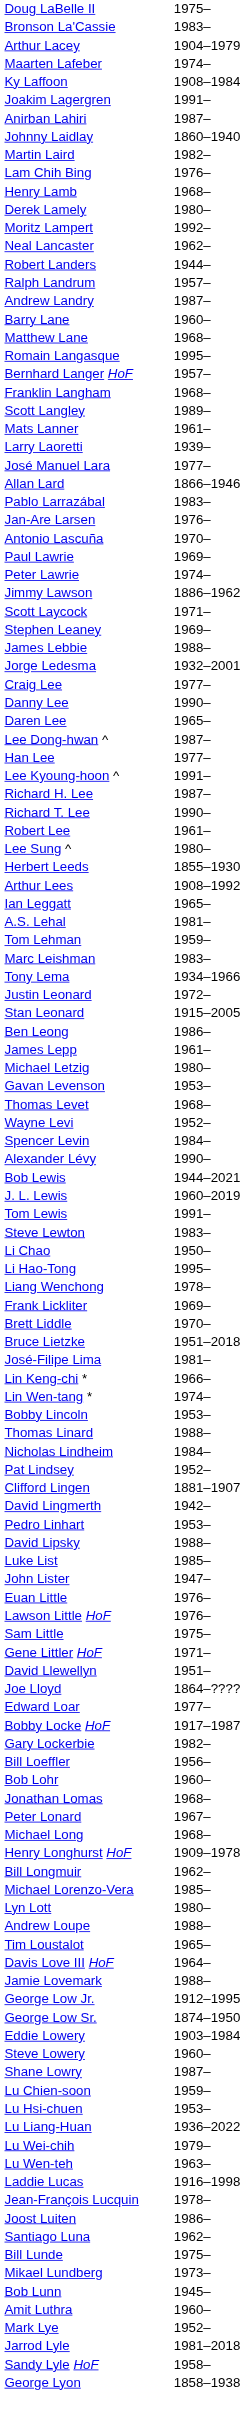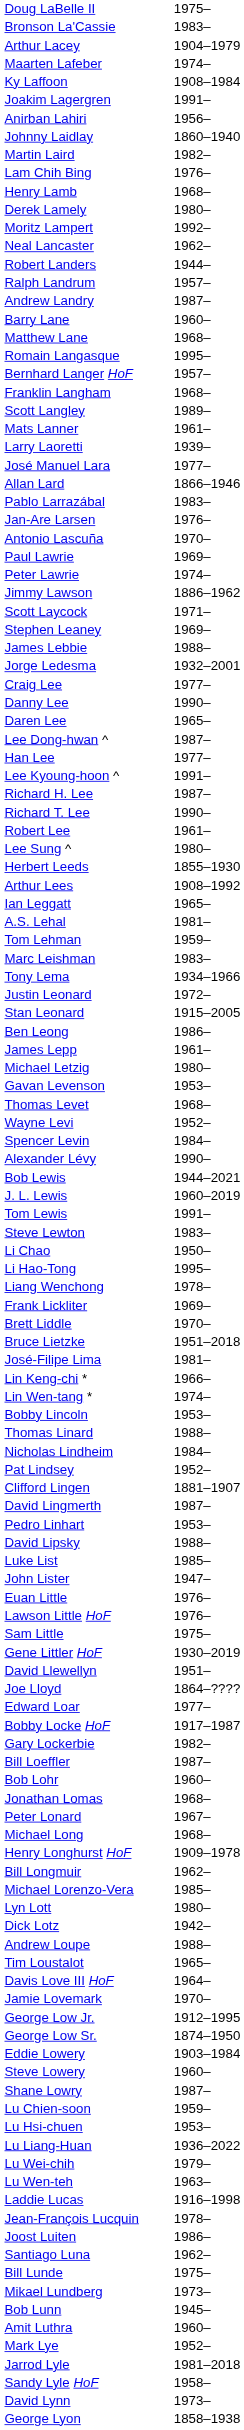 <table>
 <tr>
 <td style="width:200px"> <a href='#'>Doug LaBelle II</a></td>
 <td>1975–</td>
 </tr>
 <tr>
 <td> <a href='#'>Bronson La'Cassie</a></td>
 <td>1983–</td>
 </tr>
 <tr>
 <td> <a href='#'>Arthur Lacey</a></td>
 <td>1904–1979</td>
 </tr>
 <tr>
 <td> <a href='#'>Maarten Lafeber</a></td>
 <td>1974–</td>
 </tr>
 <tr>
 <td> <a href='#'>Ky Laffoon</a></td>
 <td>1908–1984</td>
 </tr>
 <tr>
 <td> <a href='#'>Joakim Lagergren</a></td>
 <td>1991–</td>
 </tr>
 <tr>
 <td> <a href='#'>Anirban Lahiri</a></td>
-<td>1987–</td>
+<td>1956–</td>
 </tr>
 <tr>
 <td> <a href='#'>Johnny Laidlay</a></td>
 <td>1860–1940</td>
 </tr>
 <tr>
 <td> <a href='#'>Martin Laird</a></td>
 <td>1982–</td>
 </tr>
 <tr>
 <td> <a href='#'>Lam Chih Bing</a></td>
 <td>1976–</td>
 </tr>
 <tr>
 <td> <a href='#'>Henry Lamb</a></td>
 <td>1968–</td>
 </tr>
 <tr>
 <td> <a href='#'>Derek Lamely</a></td>
 <td>1980–</td>
 </tr>
 <tr>
 <td> <a href='#'>Moritz Lampert</a></td>
 <td>1992–</td>
 </tr>
 <tr>
 <td> <a href='#'>Neal Lancaster</a></td>
 <td>1962–</td>
 </tr>
 <tr>
 <td> <a href='#'>Robert Landers</a></td>
 <td>1944–</td>
 </tr>
 <tr>
 <td> <a href='#'>Ralph Landrum</a></td>
 <td>1957–</td>
 </tr>
 <tr>
 <td> <a href='#'>Andrew Landry</a></td>
 <td>1987–</td>
 </tr>
 <tr>
 <td> <a href='#'>Barry Lane</a></td>
 <td>1960–</td>
 </tr>
 <tr>
 <td> <a href='#'>Matthew Lane</a></td>
 <td>1968–</td>
 </tr>
 <tr>
 <td> <a href='#'>Romain Langasque</a></td>
 <td>1995–</td>
 </tr>
 <tr>
 <td> <a href='#'>Bernhard Langer</a> <em><a href='#'><span>HoF</span></a></em></td>
 <td>1957–</td>
 </tr>
 <tr>
 <td> <a href='#'>Franklin Langham</a></td>
 <td>1968–</td>
 </tr>
 <tr>
 <td> <a href='#'>Scott Langley</a></td>
 <td>1989–</td>
 </tr>
 <tr>
 <td> <a href='#'>Mats Lanner</a></td>
 <td>1961–</td>
 </tr>
 <tr>
 <td> <a href='#'>Larry Laoretti</a></td>
 <td>1939–</td>
 </tr>
 <tr>
 <td> <a href='#'>José Manuel Lara</a></td>
 <td>1977–</td>
 </tr>
 <tr>
 <td> <a href='#'>Allan Lard</a></td>
 <td>1866–1946</td>
 </tr>
 <tr>
 <td> <a href='#'>Pablo Larrazábal</a></td>
 <td>1983–</td>
 </tr>
 <tr>
 <td> <a href='#'>Jan-Are Larsen</a></td>
 <td>1976–</td>
 </tr>
 <tr>
 <td> <a href='#'>Antonio Lascuña</a></td>
 <td>1970–</td>
 </tr>
 <tr>
 <td> <a href='#'>Paul Lawrie</a></td>
 <td>1969–</td>
 </tr>
 <tr>
 <td> <a href='#'>Peter Lawrie</a></td>
 <td>1974–</td>
 </tr>
 <tr>
 <td> <a href='#'>Jimmy Lawson</a></td>
 <td>1886–1962</td>
 </tr>
 <tr>
 <td> <a href='#'>Scott Laycock</a></td>
 <td>1971–</td>
 </tr>
 <tr>
 <td> <a href='#'>Stephen Leaney</a></td>
 <td>1969–</td>
 </tr>
 <tr>
 <td> <a href='#'>James Lebbie</a></td>
 <td>1988–</td>
 </tr>
 <tr>
 <td> <a href='#'>Jorge Ledesma</a></td>
 <td>1932–2001</td>
 </tr>
 <tr>
 <td> <a href='#'>Craig Lee</a></td>
 <td>1977–</td>
 </tr>
 <tr>
 <td>  <a href='#'>Danny Lee</a></td>
 <td>1990–</td>
 </tr>
 <tr>
 <td> <a href='#'>Daren Lee</a></td>
 <td>1965–</td>
 </tr>
 <tr>
 <td> <a href='#'>Lee Dong-hwan</a> ^</td>
 <td>1987–</td>
 </tr>
 <tr>
 <td> <a href='#'>Han Lee</a></td>
 <td>1977–</td>
 </tr>
 <tr>
 <td> <a href='#'>Lee Kyoung-hoon</a> ^</td>
 <td>1991–</td>
 </tr>
 <tr>
 <td> <a href='#'>Richard H. Lee</a></td>
 <td>1987–</td>
 </tr>
 <tr>
 <td> <a href='#'>Richard T. Lee</a></td>
 <td>1990–</td>
 </tr>
 <tr>
 <td> <a href='#'>Robert Lee</a></td>
 <td>1961–</td>
 </tr>
 <tr>
 <td> <a href='#'>Lee Sung</a> ^</td>
 <td>1980–</td>
 </tr>
 <tr>
 <td> <a href='#'>Herbert Leeds</a></td>
 <td>1855–1930</td>
 </tr>
 <tr>
 <td> <a href='#'>Arthur Lees</a></td>
 <td>1908–1992</td>
 </tr>
 <tr>
 <td> <a href='#'>Ian Leggatt</a></td>
 <td>1965–</td>
 </tr>
 <tr>
 <td> <a href='#'>A.S. Lehal</a></td>
 <td>1981–</td>
 </tr>
 <tr>
 <td> <a href='#'>Tom Lehman</a></td>
 <td>1959–</td>
 </tr>
 <tr>
 <td> <a href='#'>Marc Leishman</a></td>
 <td>1983–</td>
 </tr>
 <tr>
 <td> <a href='#'>Tony Lema</a></td>
 <td>1934–1966</td>
 </tr>
 <tr>
 <td> <a href='#'>Justin Leonard</a></td>
 <td>1972–</td>
 </tr>
 <tr>
 <td> <a href='#'>Stan Leonard</a></td>
 <td>1915–2005</td>
 </tr>
 <tr>
 <td> <a href='#'>Ben Leong</a></td>
 <td>1986–</td>
 </tr>
 <tr>
 <td> <a href='#'>James Lepp</a></td>
 <td>1961–</td>
 </tr>
 <tr>
 <td> <a href='#'>Michael Letzig</a></td>
 <td>1980–</td>
 </tr>
 <tr>
 <td> <a href='#'>Gavan Levenson</a></td>
 <td>1953–</td>
 </tr>
 <tr>
 <td> <a href='#'>Thomas Levet</a></td>
 <td>1968–</td>
 </tr>
 <tr>
 <td> <a href='#'>Wayne Levi</a></td>
 <td>1952–</td>
 </tr>
 <tr>
 <td> <a href='#'>Spencer Levin</a></td>
 <td>1984–</td>
 </tr>
 <tr>
 <td> <a href='#'>Alexander Lévy</a></td>
 <td>1990–</td>
 </tr>
 <tr>
 <td> <a href='#'>Bob Lewis</a></td>
 <td>1944–2021</td>
 </tr>
 <tr>
 <td> <a href='#'>J. L. Lewis</a></td>
 <td>1960–2019</td>
 </tr>
 <tr>
 <td> <a href='#'>Tom Lewis</a></td>
 <td>1991–</td>
 </tr>
 <tr>
 <td> <a href='#'>Steve Lewton</a></td>
 <td>1983–</td>
 </tr>
 <tr>
 <td> <a href='#'>Li Chao</a></td>
 <td>1950–</td>
 </tr>
 <tr>
 <td> <a href='#'>Li Hao-Tong</a></td>
 <td>1995–</td>
 </tr>
 <tr>
 <td> <a href='#'>Liang Wenchong</a></td>
 <td>1978–</td>
 </tr>
 <tr>
 <td> <a href='#'>Frank Lickliter</a></td>
 <td>1969–</td>
 </tr>
 <tr>
 <td> <a href='#'>Brett Liddle</a></td>
 <td>1970–</td>
 </tr>
 <tr>
 <td> <a href='#'>Bruce Lietzke</a></td>
 <td>1951–2018</td>
 </tr>
 <tr>
 <td>  <a href='#'>José-Filipe Lima</a></td>
 <td>1981–</td>
 </tr>
 <tr>
 <td> <a href='#'>Lin Keng-chi</a> *</td>
 <td>1966–</td>
 </tr>
 <tr>
 <td> <a href='#'>Lin Wen-tang</a> *</td>
 <td>1974–</td>
 </tr>
 <tr>
 <td> <a href='#'>Bobby Lincoln</a></td>
 <td>1953–</td>
 </tr>
 <tr>
 <td> <a href='#'>Thomas Linard</a></td>
 <td>1988–</td>
 </tr>
 <tr>
 <td> <a href='#'>Nicholas Lindheim</a></td>
 <td>1984–</td>
 </tr>
 <tr>
 <td> <a href='#'>Pat Lindsey</a></td>
 <td>1952–</td>
 </tr>
 <tr>
 <td> <a href='#'>Clifford Lingen</a></td>
 <td>1881–1907</td>
 </tr>
 <tr>
 <td> <a href='#'>David Lingmerth</a></td>
-<td>1942–</td>
+<td>1987–</td>
 </tr>
 <tr>
 <td>  <a href='#'>Pedro Linhart</a></td>
 <td>1953–</td>
 </tr>
 <tr>
 <td> <a href='#'>David Lipsky</a></td>
 <td>1988–</td>
 </tr>
 <tr>
 <td> <a href='#'>Luke List</a></td>
 <td>1985–</td>
 </tr>
 <tr>
 <td> <a href='#'>John Lister</a></td>
 <td>1947–</td>
 </tr>
 <tr>
 <td> <a href='#'>Euan Little</a></td>
 <td>1976–</td>
 </tr>
 <tr>
 <td> <a href='#'>Lawson Little</a> <em><a href='#'><span>HoF</span></a></em></td>
 <td>1976–</td>
 </tr>
 <tr>
 <td> <a href='#'>Sam Little</a></td>
 <td>1975–</td>
 </tr>
 <tr>
 <td> <a href='#'>Gene Littler</a> <em><a href='#'><span>HoF</span></a></em></td>
-<td>1971–</td>
+<td>1930–2019</td>
 </tr>
 <tr>
 <td> <a href='#'>David Llewellyn</a></td>
 <td>1951–</td>
 </tr>
 <tr>
 <td> <a href='#'>Joe Lloyd</a></td>
 <td>1864–????</td>
 </tr>
 <tr>
 <td> <a href='#'>Edward Loar</a></td>
 <td>1977–</td>
 </tr>
 <tr>
 <td> <a href='#'>Bobby Locke</a> <em><a href='#'><span>HoF</span></a></em></td>
 <td>1917–1987</td>
 </tr>
 <tr>
 <td> <a href='#'>Gary Lockerbie</a></td>
 <td>1982–</td>
 </tr>
 <tr>
 <td> <a href='#'>Bill Loeffler</a></td>
-<td>1956–</td>
+<td>1987–</td>
 </tr>
 <tr>
 <td> <a href='#'>Bob Lohr</a></td>
 <td>1960–</td>
 </tr>
 <tr>
 <td> <a href='#'>Jonathan Lomas</a></td>
 <td>1968–</td>
 </tr>
 <tr>
 <td> <a href='#'>Peter Lonard</a></td>
 <td>1967–</td>
 </tr>
 <tr>
 <td> <a href='#'>Michael Long</a></td>
 <td>1968–</td>
 </tr>
 <tr>
 <td> <a href='#'>Henry Longhurst</a> <em><a href='#'><span>HoF</span></a></em></td>
 <td>1909–1978</td>
 </tr>
 <tr>
 <td> <a href='#'>Bill Longmuir</a></td>
 <td>1962–</td>
 </tr>
 <tr>
 <td> <a href='#'>Michael Lorenzo-Vera</a></td>
 <td>1985–</td>
 </tr>
 <tr>
 <td> <a href='#'>Lyn Lott</a></td>
 <td>1980–</td>
 </tr>
 <tr>
+<td> <a href='#'>Dick Lotz</a></td>
+<td>1942–</td>
+</tr>
+<tr>
 <td> <a href='#'>Andrew Loupe</a></td>
 <td>1988–</td>
 </tr>
 <tr>
 <td> <a href='#'>Tim Loustalot</a></td>
 <td>1965–</td>
 </tr>
 <tr>
 <td> <a href='#'>Davis Love III</a> <em><a href='#'><span>HoF</span></a></em></td>
 <td>1964–</td>
 </tr>
 <tr>
 <td> <a href='#'>Jamie Lovemark</a></td>
-<td>1988–</td>
+<td>1970–</td>
 </tr>
 <tr>
 <td> <a href='#'>George Low Jr.</a></td>
 <td>1912–1995</td>
 </tr>
 <tr>
 <td> <a href='#'>George Low Sr.</a></td>
 <td>1874–1950</td>
 </tr>
 <tr>
 <td> <a href='#'>Eddie Lowery</a></td>
 <td>1903–1984</td>
 </tr>
 <tr>
 <td> <a href='#'>Steve Lowery</a></td>
 <td>1960–</td>
 </tr>
 <tr>
 <td> <a href='#'>Shane Lowry</a></td>
 <td>1987–</td>
 </tr>
 <tr>
 <td> <a href='#'>Lu Chien-soon</a></td>
 <td>1959–</td>
 </tr>
 <tr>
 <td> <a href='#'>Lu Hsi-chuen</a></td>
 <td>1953–</td>
 </tr>
 <tr>
 <td> <a href='#'>Lu Liang-Huan</a></td>
 <td>1936–2022</td>
 </tr>
 <tr>
 <td> <a href='#'>Lu Wei-chih</a></td>
 <td>1979–</td>
 </tr>
 <tr>
 <td> <a href='#'>Lu Wen-teh</a></td>
 <td>1963–</td>
 </tr>
 <tr>
 <td> <a href='#'>Laddie Lucas</a></td>
 <td>1916–1998</td>
 </tr>
 <tr>
 <td> <a href='#'>Jean-François Lucquin</a></td>
 <td>1978–</td>
 </tr>
 <tr>
 <td> <a href='#'>Joost Luiten</a></td>
 <td>1986–</td>
 </tr>
 <tr>
 <td> <a href='#'>Santiago Luna</a></td>
 <td>1962–</td>
 </tr>
 <tr>
 <td> <a href='#'>Bill Lunde</a></td>
 <td>1975–</td>
 </tr>
 <tr>
 <td> <a href='#'>Mikael Lundberg</a></td>
 <td>1973–</td>
 </tr>
 <tr>
 <td> <a href='#'>Bob Lunn</a></td>
 <td>1945–</td>
 </tr>
 <tr>
 <td> <a href='#'>Amit Luthra</a></td>
 <td>1960–</td>
 </tr>
 <tr>
 <td> <a href='#'>Mark Lye</a></td>
 <td>1952–</td>
 </tr>
 <tr>
 <td> <a href='#'>Jarrod Lyle</a></td>
 <td>1981–2018</td>
 </tr>
 <tr>
 <td> <a href='#'>Sandy Lyle</a> <em><a href='#'><span>HoF</span></a></em></td>
 <td>1958–</td>
 </tr>
 <tr>
+<td> <a href='#'>David Lynn</a></td>
+<td>1973–</td>
+</tr>
+<tr>
 <td> <a href='#'>George Lyon</a></td>
 <td>1858–1938</td>
 </tr>
 </table>
